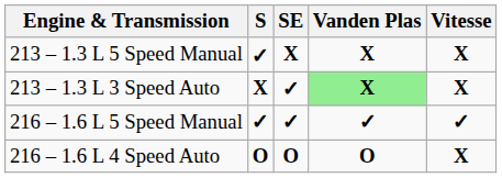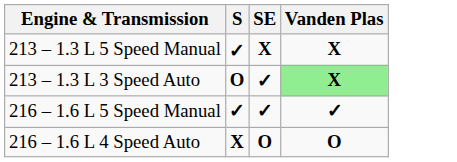 <table class="wikitable" style="text-align:left">
 <tr>
 <th>Engine & Transmission</th>
 <th>S</th>
 <th>SE</th>
 <th>Vanden Plas</th>
-<th>Vitesse</th>
 </tr>
 <tr>
 <td>213 – 1.3 L 5 Speed Manual</td>
 <td align="center"><strong>✓</strong></td>
 <td align="center"><strong>X</strong></td>
 <td align="center"><strong>X</strong></td>
-<td align="center"><strong>X</strong></td>
 </tr>
 <tr>
 <td>213 – 1.3 L 3 Speed Auto</td>
-<td align="center"><strong>X</strong></td>
+<td align="center"><strong>O</strong></td>
 <td align="center"><strong>✓</strong></td>
 <td align="center" style="background: lightgreen;"><strong>X</strong></td>
-<td align="center"><strong>X</strong></td>
 </tr>
 <tr>
 <td>216 – 1.6 L 5 Speed Manual</td>
 <td align="center"><strong>✓</strong></td>
 <td align="center"><strong>✓</strong></td>
 <td align="center"><strong>✓</strong></td>
-<td align="center"><strong>✓</strong></td>
 </tr>
 <tr>
 <td>216 – 1.6 L 4 Speed Auto</td>
+<td align="center"><strong>X</strong></td>
 <td align="center"><strong>O</strong></td>
 <td align="center"><strong>O</strong></td>
-<td align="center"><strong>O</strong></td>
-<td align="center"><strong>X</strong></td>
 </tr>
 </table>
